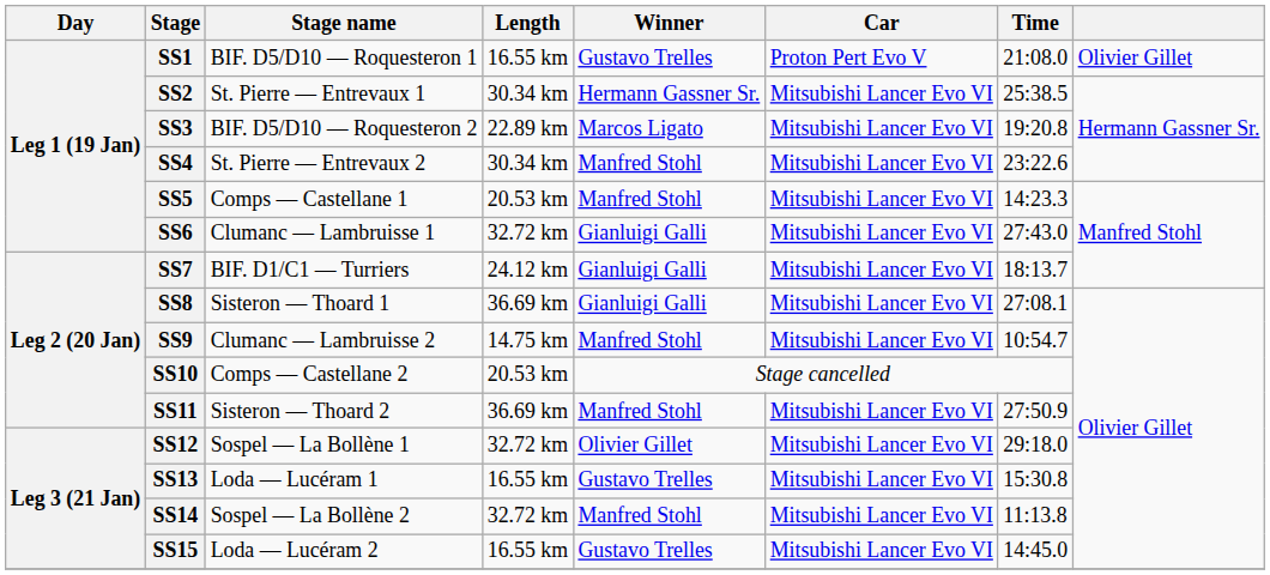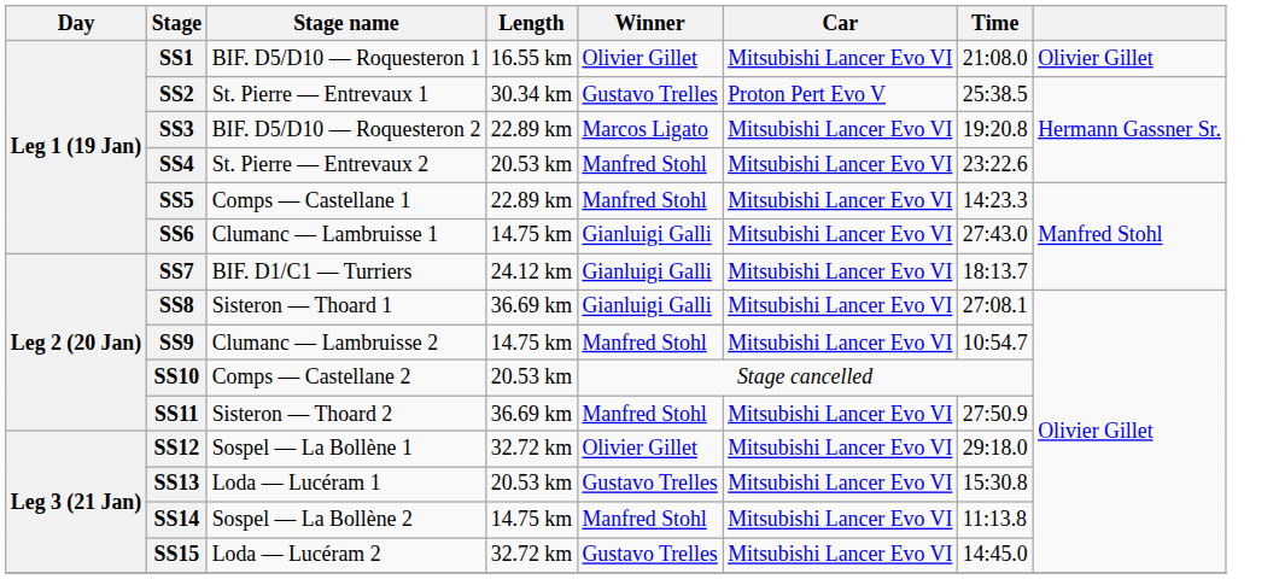 <table class="wikitable" style="font-size: 85%;">
 <tr>
 <th>Day</th>
 <th>Stage</th>
 <th>Stage name</th>
 <th>Length</th>
 <th>Winner</th>
 <th>Car</th>
 <th>Time</th>
 <th></th>
 </tr>
 <tr>
 <th rowspan="6">Leg 1 (19 Jan)</th>
 <th>SS1</th>
 <td>BIF. D5/D10 — Roquesteron 1</td>
 <td align="center">16.55 km</td>
-<td> <a href='#'>Gustavo Trelles</a></td>
-<td><a href='#'>Proton Pert Evo V</a></td>
+<td> <a href='#'>Olivier Gillet</a></td>
+<td><a href='#'>Mitsubishi Lancer Evo VI</a></td>
 <td>21:08.0</td>
 <td rowspan="1"> <a href='#'>Olivier Gillet</a></td>
 </tr>
 <tr>
 <th>SS2</th>
 <td>St. Pierre — Entrevaux 1</td>
 <td align="center">30.34 km</td>
-<td> <a href='#'>Hermann Gassner Sr.</a></td>
-<td><a href='#'>Mitsubishi Lancer Evo VI</a></td>
+<td> <a href='#'>Gustavo Trelles</a></td>
+<td><a href='#'>Proton Pert Evo V</a></td>
 <td>25:38.5</td>
 <td rowspan="3"> <a href='#'>Hermann Gassner Sr.</a></td>
 </tr>
 <tr>
 <th>SS3</th>
 <td>BIF. D5/D10 — Roquesteron 2</td>
 <td align="center">22.89 km</td>
 <td> <a href='#'>Marcos Ligato</a></td>
 <td><a href='#'>Mitsubishi Lancer Evo VI</a></td>
 <td>19:20.8</td>
 </tr>
 <tr>
 <th>SS4</th>
 <td>St. Pierre — Entrevaux 2</td>
-<td align="center">30.34 km</td>
+<td align="center">20.53 km</td>
 <td> <a href='#'>Manfred Stohl</a></td>
 <td><a href='#'>Mitsubishi Lancer Evo VI</a></td>
 <td>23:22.6</td>
 </tr>
 <tr>
 <th>SS5</th>
 <td>Comps — Castellane 1</td>
-<td align="center">20.53 km</td>
+<td align="center">22.89 km</td>
 <td> <a href='#'>Manfred Stohl</a></td>
 <td><a href='#'>Mitsubishi Lancer Evo VI</a></td>
 <td>14:23.3</td>
 <td rowspan="3"> <a href='#'>Manfred Stohl</a></td>
 </tr>
 <tr>
 <th>SS6</th>
 <td>Clumanc — Lambruisse 1</td>
-<td align="center">32.72 km</td>
+<td align="center">14.75 km</td>
 <td> <a href='#'>Gianluigi Galli</a></td>
 <td><a href='#'>Mitsubishi Lancer Evo VI</a></td>
 <td>27:43.0</td>
 </tr>
 <tr>
 <th rowspan="5">Leg 2 (20 Jan)</th>
 <th>SS7</th>
 <td>BIF. D1/C1 — Turriers</td>
 <td align="center">24.12 km</td>
 <td> <a href='#'>Gianluigi Galli</a></td>
 <td><a href='#'>Mitsubishi Lancer Evo VI</a></td>
 <td>18:13.7</td>
 </tr>
 <tr>
 <th>SS8</th>
 <td>Sisteron — Thoard 1</td>
 <td align="center">36.69 km</td>
 <td> <a href='#'>Gianluigi Galli</a></td>
 <td><a href='#'>Mitsubishi Lancer Evo VI</a></td>
 <td>27:08.1</td>
 <td rowspan="8"> <a href='#'>Olivier Gillet</a></td>
 </tr>
 <tr>
 <th>SS9</th>
 <td>Clumanc — Lambruisse 2</td>
 <td align="center">14.75 km</td>
 <td> <a href='#'>Manfred Stohl</a></td>
 <td><a href='#'>Mitsubishi Lancer Evo VI</a></td>
 <td>10:54.7</td>
 </tr>
 <tr>
 <th>SS10</th>
 <td>Comps — Castellane 2</td>
 <td align="center">20.53 km</td>
 <td colspan="3" align="center"><em>Stage cancelled</em></td>
 </tr>
 <tr>
 <th>SS11</th>
 <td>Sisteron — Thoard 2</td>
 <td align="center">36.69 km</td>
 <td> <a href='#'>Manfred Stohl</a></td>
 <td><a href='#'>Mitsubishi Lancer Evo VI</a></td>
 <td>27:50.9</td>
 </tr>
 <tr>
 <th rowspan="4">Leg 3 (21 Jan)</th>
 <th>SS12</th>
 <td>Sospel — La Bollène 1</td>
 <td align="center">32.72 km</td>
 <td> <a href='#'>Olivier Gillet</a></td>
 <td><a href='#'>Mitsubishi Lancer Evo VI</a></td>
 <td>29:18.0</td>
 </tr>
 <tr>
 <th>SS13</th>
 <td>Loda — Lucéram 1</td>
-<td align="center">16.55 km</td>
+<td align="center">20.53 km</td>
 <td> <a href='#'>Gustavo Trelles</a></td>
 <td><a href='#'>Mitsubishi Lancer Evo VI</a></td>
 <td>15:30.8</td>
 </tr>
 <tr>
 <th>SS14</th>
 <td>Sospel — La Bollène 2</td>
-<td align="center">32.72 km</td>
+<td align="center">14.75 km</td>
 <td> <a href='#'>Manfred Stohl</a></td>
 <td><a href='#'>Mitsubishi Lancer Evo VI</a></td>
 <td>11:13.8</td>
 </tr>
 <tr>
 <th>SS15</th>
 <td>Loda — Lucéram 2</td>
-<td align="center">16.55 km</td>
+<td align="center">32.72 km</td>
 <td> <a href='#'>Gustavo Trelles</a></td>
 <td><a href='#'>Mitsubishi Lancer Evo VI</a></td>
 <td>14:45.0</td>
 </tr>
 <tr>
 </tr>
 </table>
